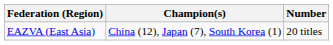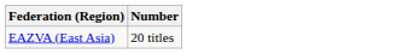 <table class="wikitable">
 <tr>
 <th>Federation (Region)</th>
-<th>Champion(s)</th>
 <th>Number</th>
 </tr>
 <tr>
 <td><a href='#'>EAZVA (East Asia)</a></td>
-<td><a href='#'>China</a> (12), <a href='#'>Japan</a> (7), <a href='#'>South Korea</a> (1)</td>
 <td>20 titles</td>
 </tr>
 </table>
